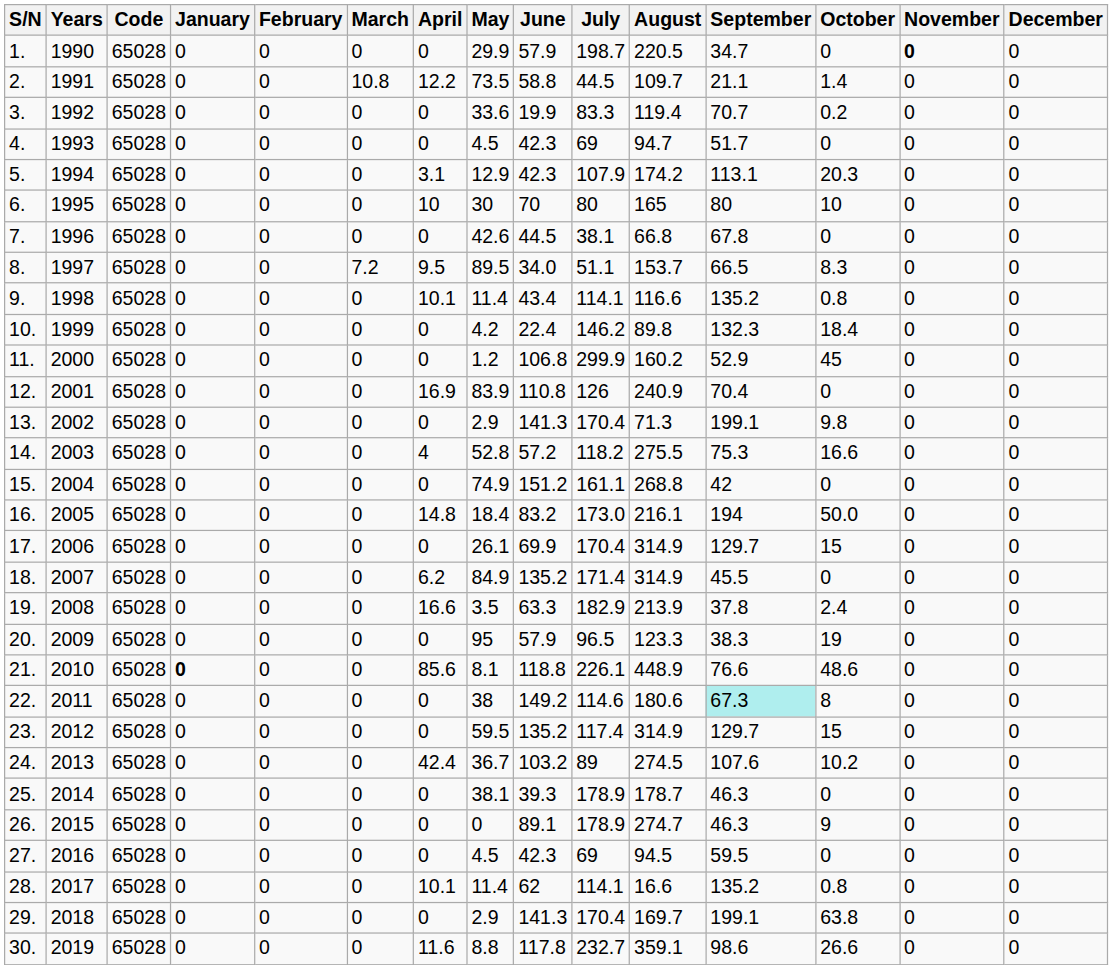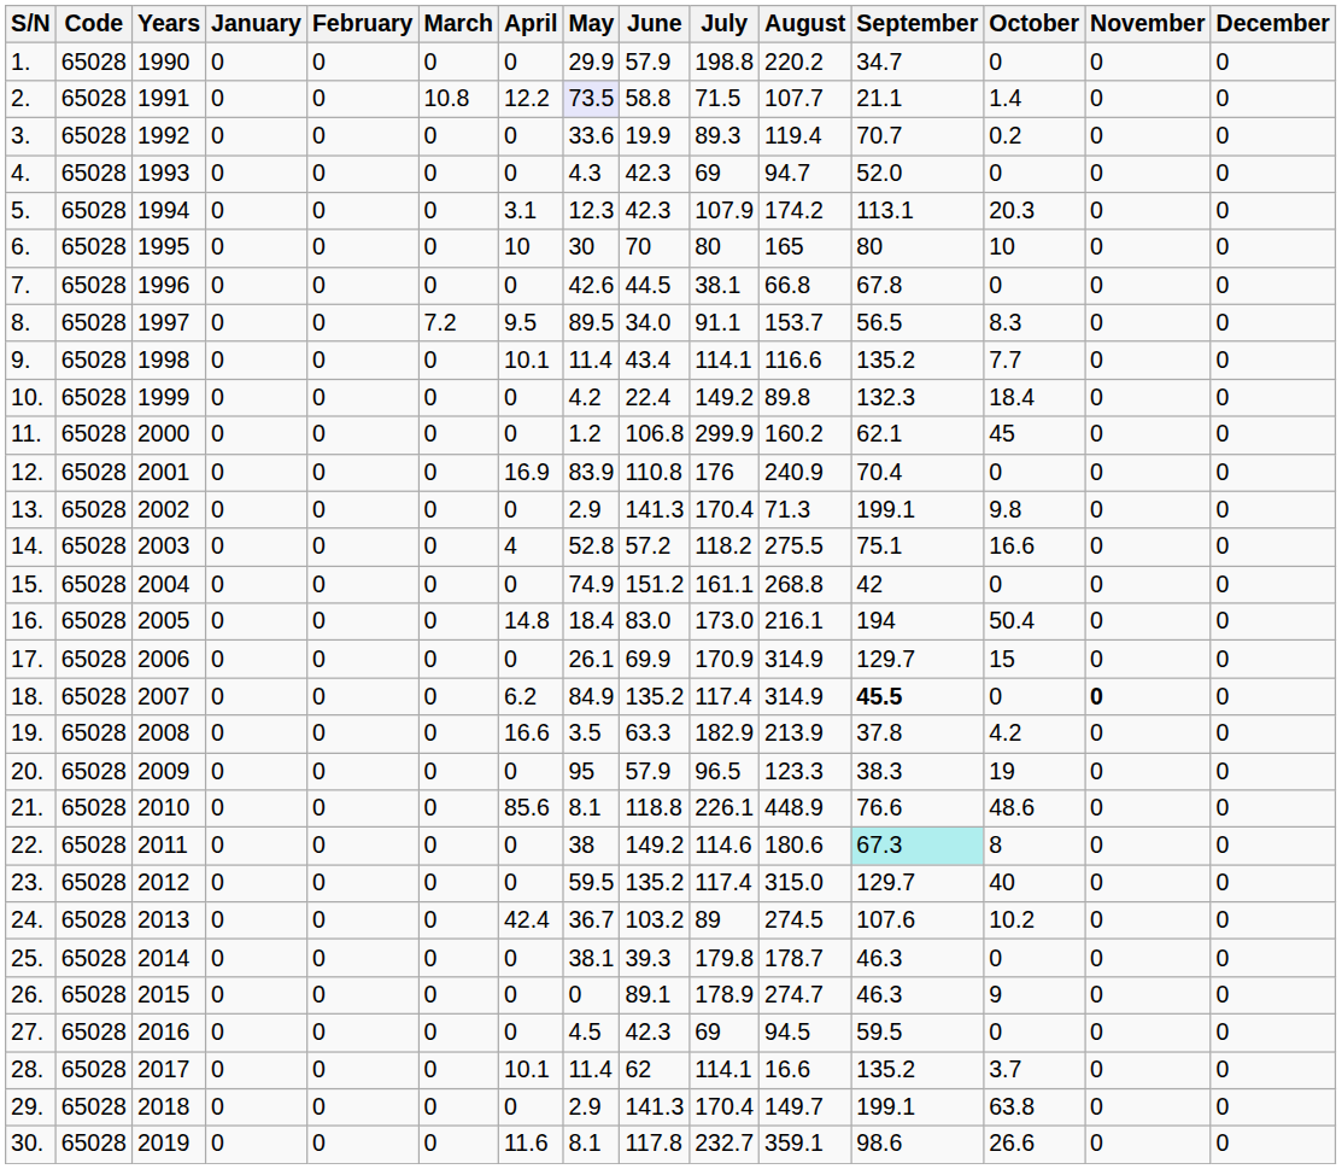 <table class="wikitable">
 <tr>
 <th>S/N</th>
+<th>Code</th>
 <th>Years</th>
-<th>Code</th>
 <th>January</th>
 <th>February</th>
 <th>March</th>
 <th>April</th>
 <th>May</th>
 <th>June</th>
 <th>July</th>
 <th>August</th>
 <th>September</th>
 <th>October</th>
 <th>November</th>
 <th>December</th>
 </tr>
 <tr>
 <td>1.</td>
+<td>65028</td>
 <td>1990</td>
-<td>65028</td>
 <td>0</td>
 <td>0</td>
 <td>0</td>
 <td>0</td>
 <td>29.9</td>
 <td>57.9</td>
-<td>198.7</td>
-<td>220.5</td>
+<td>198.8</td>
+<td>220.2</td>
 <td>34.7</td>
 <td>0</td>
-<td><strong>0</strong></td>
+<td>0</td>
 <td>0</td>
 </tr>
 <tr>
 <td>2.</td>
+<td>65028</td>
 <td>1991</td>
-<td>65028</td>
 <td>0</td>
 <td>0</td>
 <td>10.8</td>
 <td>12.2</td>
-<td>73.5</td>
+<td style="background: lavender;">73.5</td>
 <td>58.8</td>
-<td>44.5</td>
-<td>109.7</td>
+<td>71.5</td>
+<td>107.7</td>
 <td>21.1</td>
 <td>1.4</td>
 <td>0</td>
 <td>0</td>
 </tr>
 <tr>
 <td>3.</td>
+<td>65028</td>
 <td>1992</td>
-<td>65028</td>
 <td>0</td>
 <td>0</td>
 <td>0</td>
 <td>0</td>
 <td>33.6</td>
 <td>19.9</td>
-<td>83.3</td>
+<td>89.3</td>
 <td>119.4</td>
 <td>70.7</td>
 <td>0.2</td>
 <td>0</td>
 <td>0</td>
 </tr>
 <tr>
 <td>4.</td>
+<td>65028</td>
 <td>1993</td>
-<td>65028</td>
 <td>0</td>
 <td>0</td>
 <td>0</td>
 <td>0</td>
-<td>4.5</td>
+<td>4.3</td>
 <td>42.3</td>
 <td>69</td>
 <td>94.7</td>
-<td>51.7</td>
+<td>52.0</td>
 <td>0</td>
 <td>0</td>
 <td>0</td>
 </tr>
 <tr>
 <td>5.</td>
+<td>65028</td>
 <td>1994</td>
-<td>65028</td>
 <td>0</td>
 <td>0</td>
 <td>0</td>
 <td>3.1</td>
-<td>12.9</td>
+<td>12.3</td>
 <td>42.3</td>
 <td>107.9</td>
 <td>174.2</td>
 <td>113.1</td>
 <td>20.3</td>
 <td>0</td>
 <td>0</td>
 </tr>
 <tr>
 <td>6.</td>
+<td>65028</td>
 <td>1995</td>
-<td>65028</td>
 <td>0</td>
 <td>0</td>
 <td>0</td>
 <td>10</td>
 <td>30</td>
 <td>70</td>
 <td>80</td>
 <td>165</td>
 <td>80</td>
 <td>10</td>
 <td>0</td>
 <td>0</td>
 </tr>
 <tr>
 <td>7.</td>
+<td>65028</td>
 <td>1996</td>
-<td>65028</td>
 <td>0</td>
 <td>0</td>
 <td>0</td>
 <td>0</td>
 <td>42.6</td>
 <td>44.5</td>
 <td>38.1</td>
 <td>66.8</td>
 <td>67.8</td>
 <td>0</td>
 <td>0</td>
 <td>0</td>
 </tr>
 <tr>
 <td>8.</td>
+<td>65028</td>
 <td>1997</td>
-<td>65028</td>
 <td>0</td>
 <td>0</td>
 <td>7.2</td>
 <td>9.5</td>
 <td>89.5</td>
 <td>34.0</td>
-<td>51.1</td>
+<td>91.1</td>
 <td>153.7</td>
-<td>66.5</td>
+<td>56.5</td>
 <td>8.3</td>
 <td>0</td>
 <td>0</td>
 </tr>
 <tr>
 <td>9.</td>
+<td>65028</td>
 <td>1998</td>
-<td>65028</td>
 <td>0</td>
 <td>0</td>
 <td>0</td>
 <td>10.1</td>
 <td>11.4</td>
 <td>43.4</td>
 <td>114.1</td>
 <td>116.6</td>
 <td>135.2</td>
-<td>0.8</td>
+<td>7.7</td>
 <td>0</td>
 <td>0</td>
 </tr>
 <tr>
 <td>10.</td>
+<td>65028</td>
 <td>1999</td>
-<td>65028</td>
 <td>0</td>
 <td>0</td>
 <td>0</td>
 <td>0</td>
 <td>4.2</td>
 <td>22.4</td>
-<td>146.2</td>
+<td>149.2</td>
 <td>89.8</td>
 <td>132.3</td>
 <td>18.4</td>
 <td>0</td>
 <td>0</td>
 </tr>
 <tr>
 <td>11.</td>
+<td>65028</td>
 <td>2000</td>
-<td>65028</td>
 <td>0</td>
 <td>0</td>
 <td>0</td>
 <td>0</td>
 <td>1.2</td>
 <td>106.8</td>
 <td>299.9</td>
 <td>160.2</td>
-<td>52.9</td>
+<td>62.1</td>
 <td>45</td>
 <td>0</td>
 <td>0</td>
 </tr>
 <tr>
 <td>12.</td>
+<td>65028</td>
 <td>2001</td>
-<td>65028</td>
 <td>0</td>
 <td>0</td>
 <td>0</td>
 <td>16.9</td>
 <td>83.9</td>
 <td>110.8</td>
-<td>126</td>
+<td>176</td>
 <td>240.9</td>
 <td>70.4</td>
 <td>0</td>
 <td>0</td>
 <td>0</td>
 </tr>
 <tr>
 <td>13.</td>
+<td>65028</td>
 <td>2002</td>
-<td>65028</td>
 <td>0</td>
 <td>0</td>
 <td>0</td>
 <td>0</td>
 <td>2.9</td>
 <td>141.3</td>
 <td>170.4</td>
 <td>71.3</td>
 <td>199.1</td>
 <td>9.8</td>
 <td>0</td>
 <td>0</td>
 </tr>
 <tr>
 <td>14.</td>
+<td>65028</td>
 <td>2003</td>
-<td>65028</td>
 <td>0</td>
 <td>0</td>
 <td>0</td>
 <td>4</td>
 <td>52.8</td>
 <td>57.2</td>
 <td>118.2</td>
 <td>275.5</td>
-<td>75.3</td>
+<td>75.1</td>
 <td>16.6</td>
 <td>0</td>
 <td>0</td>
 </tr>
 <tr>
 <td>15.</td>
+<td>65028</td>
 <td>2004</td>
-<td>65028</td>
 <td>0</td>
 <td>0</td>
 <td>0</td>
 <td>0</td>
 <td>74.9</td>
 <td>151.2</td>
 <td>161.1</td>
 <td>268.8</td>
 <td>42</td>
 <td>0</td>
 <td>0</td>
 <td>0</td>
 </tr>
 <tr>
 <td>16.</td>
+<td>65028</td>
 <td>2005</td>
-<td>65028</td>
 <td>0</td>
 <td>0</td>
 <td>0</td>
 <td>14.8</td>
 <td>18.4</td>
-<td>83.2</td>
+<td>83.0</td>
 <td>173.0</td>
 <td>216.1</td>
 <td>194</td>
-<td>50.0</td>
+<td>50.4</td>
 <td>0</td>
 <td>0</td>
 </tr>
 <tr>
 <td>17.</td>
+<td>65028</td>
 <td>2006</td>
-<td>65028</td>
 <td>0</td>
 <td>0</td>
 <td>0</td>
 <td>0</td>
 <td>26.1</td>
 <td>69.9</td>
-<td>170.4</td>
+<td>170.9</td>
 <td>314.9</td>
 <td>129.7</td>
 <td>15</td>
 <td>0</td>
 <td>0</td>
 </tr>
 <tr>
 <td>18.</td>
+<td>65028</td>
 <td>2007</td>
-<td>65028</td>
 <td>0</td>
 <td>0</td>
 <td>0</td>
 <td>6.2</td>
 <td>84.9</td>
 <td>135.2</td>
-<td>171.4</td>
+<td>117.4</td>
 <td>314.9</td>
-<td>45.5</td>
+<td><strong>45.5</strong></td>
 <td>0</td>
-<td>0</td>
+<td><strong>0</strong></td>
 <td>0</td>
 </tr>
 <tr>
 <td>19.</td>
+<td>65028</td>
 <td>2008</td>
-<td>65028</td>
 <td>0</td>
 <td>0</td>
 <td>0</td>
 <td>16.6</td>
 <td>3.5</td>
 <td>63.3</td>
 <td>182.9</td>
 <td>213.9</td>
 <td>37.8</td>
-<td>2.4</td>
+<td>4.2</td>
 <td>0</td>
 <td>0</td>
 </tr>
 <tr>
 <td>20.</td>
+<td>65028</td>
 <td>2009</td>
-<td>65028</td>
 <td>0</td>
 <td>0</td>
 <td>0</td>
 <td>0</td>
 <td>95</td>
 <td>57.9</td>
 <td>96.5</td>
 <td>123.3</td>
 <td>38.3</td>
 <td>19</td>
 <td>0</td>
 <td>0</td>
 </tr>
 <tr>
 <td>21.</td>
+<td>65028</td>
 <td>2010</td>
-<td>65028</td>
-<td><strong>0</strong></td>
+<td>0</td>
 <td>0</td>
 <td>0</td>
 <td>85.6</td>
 <td>8.1</td>
 <td>118.8</td>
 <td>226.1</td>
 <td>448.9</td>
 <td>76.6</td>
 <td>48.6</td>
 <td>0</td>
 <td>0</td>
 </tr>
 <tr>
 <td>22.</td>
+<td>65028</td>
 <td>2011</td>
-<td>65028</td>
 <td>0</td>
 <td>0</td>
 <td>0</td>
 <td>0</td>
 <td>38</td>
 <td>149.2</td>
 <td>114.6</td>
 <td>180.6</td>
 <td style="background: paleturquoise;">67.3</td>
 <td>8</td>
 <td>0</td>
 <td>0</td>
 </tr>
 <tr>
 <td>23.</td>
+<td>65028</td>
 <td>2012</td>
-<td>65028</td>
 <td>0</td>
 <td>0</td>
 <td>0</td>
 <td>0</td>
 <td>59.5</td>
 <td>135.2</td>
 <td>117.4</td>
-<td>314.9</td>
+<td>315.0</td>
 <td>129.7</td>
-<td>15</td>
+<td>40</td>
 <td>0</td>
 <td>0</td>
 </tr>
 <tr>
 <td>24.</td>
+<td>65028</td>
 <td>2013</td>
-<td>65028</td>
 <td>0</td>
 <td>0</td>
 <td>0</td>
 <td>42.4</td>
 <td>36.7</td>
 <td>103.2</td>
 <td>89</td>
 <td>274.5</td>
 <td>107.6</td>
 <td>10.2</td>
 <td>0</td>
 <td>0</td>
 </tr>
 <tr>
 <td>25.</td>
+<td>65028</td>
 <td>2014</td>
-<td>65028</td>
 <td>0</td>
 <td>0</td>
 <td>0</td>
 <td>0</td>
 <td>38.1</td>
 <td>39.3</td>
-<td>178.9</td>
+<td>179.8</td>
 <td>178.7</td>
 <td>46.3</td>
 <td>0</td>
 <td>0</td>
 <td>0</td>
 </tr>
 <tr>
 <td>26.</td>
+<td>65028</td>
 <td>2015</td>
-<td>65028</td>
 <td>0</td>
 <td>0</td>
 <td>0</td>
 <td>0</td>
 <td>0</td>
 <td>89.1</td>
 <td>178.9</td>
 <td>274.7</td>
 <td>46.3</td>
 <td>9</td>
 <td>0</td>
 <td>0</td>
 </tr>
 <tr>
 <td>27.</td>
+<td>65028</td>
 <td>2016</td>
-<td>65028</td>
 <td>0</td>
 <td>0</td>
 <td>0</td>
 <td>0</td>
 <td>4.5</td>
 <td>42.3</td>
 <td>69</td>
 <td>94.5</td>
 <td>59.5</td>
 <td>0</td>
 <td>0</td>
 <td>0</td>
 </tr>
 <tr>
 <td>28.</td>
+<td>65028</td>
 <td>2017</td>
-<td>65028</td>
 <td>0</td>
 <td>0</td>
 <td>0</td>
 <td>10.1</td>
 <td>11.4</td>
 <td>62</td>
 <td>114.1</td>
 <td>16.6</td>
 <td>135.2</td>
-<td>0.8</td>
+<td>3.7</td>
 <td>0</td>
 <td>0</td>
 </tr>
 <tr>
 <td>29.</td>
+<td>65028</td>
 <td>2018</td>
-<td>65028</td>
 <td>0</td>
 <td>0</td>
 <td>0</td>
 <td>0</td>
 <td>2.9</td>
 <td>141.3</td>
 <td>170.4</td>
-<td>169.7</td>
+<td>149.7</td>
 <td>199.1</td>
 <td>63.8</td>
 <td>0</td>
 <td>0</td>
 </tr>
 <tr>
 <td>30.</td>
+<td>65028</td>
 <td>2019</td>
-<td>65028</td>
 <td>0</td>
 <td>0</td>
 <td>0</td>
 <td>11.6</td>
-<td>8.8</td>
+<td>8.1</td>
 <td>117.8</td>
 <td>232.7</td>
 <td>359.1</td>
 <td>98.6</td>
 <td>26.6</td>
 <td>0</td>
 <td>0</td>
 </tr>
 </table>
